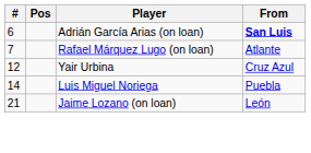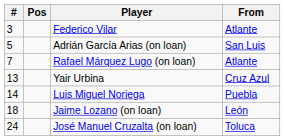 <table class="wikitable" style="width:65%; text-align:center; font-size:95%; text-align:left;">
 <tr>
 <th><strong>#</strong></th>
 <th><strong>Pos</strong></th>
 <th><strong>Player</strong></th>
 <th><strong>From</strong></th>
 </tr>
 <tr>
-<td>6</td>
+<td>3</td>
+<td></td>
+<td> <a href='#'>Federico Vilar</a></td>
+<td> <a href='#'>Atlante</a></td>
+</tr>
+<tr>
+<td>5</td>
 <td></td>
 <td> Adrián García Arias (on loan)</td>
-<td><strong> <a href='#'>San Luis</a></strong></td>
+<td> <a href='#'>San Luis</a></td>
 </tr>
 <tr>
 <td>7</td>
 <td></td>
 <td> <a href='#'>Rafael Márquez Lugo</a> (on loan)</td>
 <td> <a href='#'>Atlante</a></td>
 </tr>
 <tr>
-<td>12</td>
+<td>13</td>
 <td></td>
 <td> Yair Urbina</td>
 <td> <a href='#'>Cruz Azul</a></td>
 </tr>
 <tr>
 <td>14</td>
 <td></td>
 <td> <a href='#'>Luis Miguel Noriega</a></td>
 <td> <a href='#'>Puebla</a></td>
 </tr>
 <tr>
-<td>21</td>
+<td>18</td>
 <td></td>
 <td> <a href='#'>Jaime Lozano</a> (on loan)</td>
 <td> <a href='#'>León</a></td>
 </tr>
+<tr>
+<td>24</td>
+<td></td>
+<td> <a href='#'>José Manuel Cruzalta</a> (on loan)</td>
+<td> <a href='#'>Toluca</a></td>
+</tr>
 </table>
